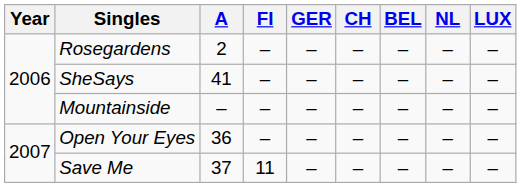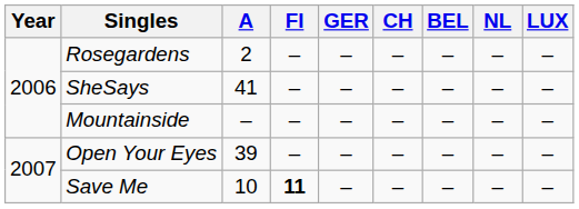 <table class="wikitable">
 <tr>
 <th>Year</th>
 <th>Singles</th>
 <th width="30"><a href='#'>A</a></th>
 <th width="30"><a href='#'>FI</a></th>
 <th width="30"><a href='#'>GER</a></th>
 <th width="30"><a href='#'>CH</a></th>
 <th width="30"><a href='#'>BEL</a></th>
 <th width="30"><a href='#'>NL</a></th>
 <th width="30"><a href='#'>LUX</a></th>
 </tr>
 <tr>
 <td rowspan="3">2006</td>
 <td><em>Rosegardens</em></td>
 <td align="center">2</td>
 <td align="center">–</td>
 <td align="center">–</td>
 <td align="center">–</td>
 <td align="center">–</td>
 <td align="center">–</td>
 <td align="center">–</td>
 </tr>
 <tr>
 <td><em>SheSays</em></td>
 <td align="center">41</td>
 <td align="center">–</td>
 <td align="center">–</td>
 <td align="center">–</td>
 <td align="center">–</td>
 <td align="center">–</td>
 <td align="center">–</td>
 </tr>
 <tr>
 <td><em>Mountainside</em></td>
 <td align="center">–</td>
 <td align="center">–</td>
 <td align="center">–</td>
 <td align="center">–</td>
 <td align="center">–</td>
 <td align="center">–</td>
 <td align="center">–</td>
 </tr>
 <tr>
 <td rowspan="2">2007</td>
 <td><em>Open Your Eyes</em></td>
-<td align="center">36</td>
+<td align="center">39</td>
 <td align="center">–</td>
 <td align="center">–</td>
 <td align="center">–</td>
 <td align="center">–</td>
 <td align="center">–</td>
 <td align="center">–</td>
 </tr>
 <tr>
 <td><em>Save Me</em></td>
-<td align="center">37</td>
-<td align="center">11</td>
+<td align="center">10</td>
+<td align="center"><strong>11</strong></td>
 <td align="center">–</td>
 <td align="center">–</td>
 <td align="center">–</td>
 <td align="center">–</td>
 <td align="center">–</td>
 </tr>
 </table>
